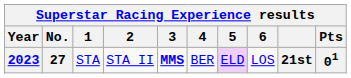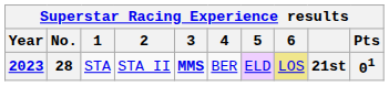 <table class="wikitable" style="text-align:center">
 <tr>
 <th colspan=10><a href='#'>Superstar Racing Experience</a> results</th>
 </tr>
 <tr>
 <th>Year</th>
 <th>No.</th>
 <th>1</th>
 <th>2</th>
 <th>3</th>
 <th>4</th>
 <th>5</th>
 <th>6</th>
 <th></th>
 <th>Pts</th>
 </tr>
 <tr>
 <th><a href='#'>2023</a></th>
-<th>27</th>
+<th>28</th>
 <td><a href='#'>STA</a></td>
 <td><a href='#'>STA II</a></td>
 <td><strong><a href='#'>MMS</a></strong></td>
 <td><a href='#'>BER</a></td>
 <td style="background:#EFCFFF;"><a href='#'>ELD</a><br></td>
-<td><a href='#'>LOS</a></td>
+<td style="background: khaki;"><a href='#'>LOS</a></td>
 <th>21st</th>
 <th>0<sup>1</sup></th>
 </tr>
 </table>
